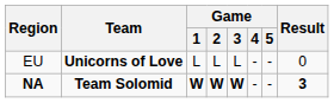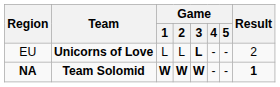 <table class="wikitable" style="text-align:center;">
 <tr>
 <th rowspan="2">Region</th>
 <th rowspan="2">Team</th>
 <th colspan="5">Game</th>
 <th rowspan="2">Result</th>
 </tr>
 <tr>
 <th>1</th>
 <th>2</th>
 <th>3</th>
 <th>4</th>
 <th>5</th>
 </tr>
 <tr>
 <td>EU</td>
 <td><strong>Unicorns of Love</strong></td>
 <td>L</td>
 <td>L</td>
-<td>L</td>
+<td><strong>L</strong></td>
 <td>-</td>
 <td>-</td>
-<td>0</td>
+<td>2</td>
 </tr>
 <tr>
 <td><strong>NA</strong></td>
 <td><strong>Team Solomid</strong></td>
 <td><strong>W</strong></td>
 <td><strong>W</strong></td>
 <td><strong>W</strong></td>
 <td>-</td>
 <td>-</td>
-<td><strong>3</strong></td>
+<td><strong>1</strong></td>
 </tr>
 </table>
